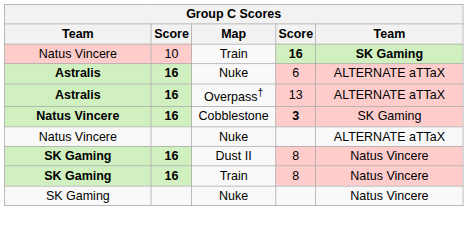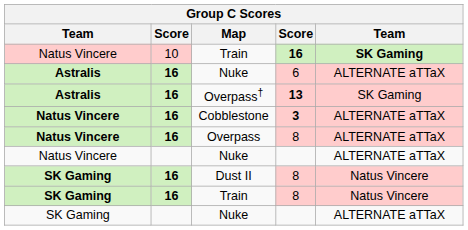 <table class="wikitable" style="text-align: center;">
 <tr>
 <th colspan=5>Group C Scores</th>
 </tr>
 <tr>
 <th width="181px">Team</th>
 <th width="20px">Score</th>
 <th width="100px">Map</th>
 <th width="20px">Score</th>
 <th width="181px">Team</th>
 </tr>
 <tr>
 <td style="background: #FFCCCC;">Natus Vincere</td>
 <td style="background: #FFCCCC;">10</td>
 <td>Train</td>
 <td style="background: #D0F0C0;"><strong>16</strong></td>
 <td style="background: #D0F0C0;"><strong>SK Gaming</strong></td>
 </tr>
 <tr>
 <td style="background: #D0F0C0;"><strong>Astralis</strong></td>
 <td style="background: #D0F0C0;"><strong>16</strong></td>
 <td>Nuke</td>
 <td style="background: #FFCCCC;">6</td>
 <td style="background: #FFCCCC;">ALTERNATE aTTaX</td>
 </tr>
 <tr>
 <td style="background: #D0F0C0;"><strong>Astralis</strong></td>
 <td style="background: #D0F0C0;"><strong>16</strong></td>
 <td>Overpass<sup>†</sup></td>
-<td style="background: #FFCCCC;">13</td>
-<td style="background: #FFCCCC;">ALTERNATE aTTaX</td>
+<td style="background: #FFCCCC;"><strong>13</strong></td>
+<td style="background: #FFCCCC;">SK Gaming</td>
 </tr>
 <tr>
 <td style="background: #D0F0C0;"><strong>Natus Vincere</strong></td>
 <td style="background: #D0F0C0;"><strong>16</strong></td>
 <td>Cobblestone</td>
 <td style="background: #FFCCCC;"><strong>3</strong></td>
-<td style="background: #FFCCCC;">SK Gaming</td>
+<td style="background: #FFCCCC;">ALTERNATE aTTaX</td>
+</tr>
+<tr>
+<td style="background: #D0F0C0;"><strong>Natus Vincere</strong></td>
+<td style="background: #D0F0C0;"><strong>16</strong></td>
+<td>Overpass</td>
+<td style="background: #FFCCCC;">8</td>
+<td style="background: #FFCCCC;">ALTERNATE aTTaX</td>
 </tr>
 <tr>
 <td>Natus Vincere</td>
 <td></td>
 <td>Nuke</td>
 <td></td>
 <td>ALTERNATE aTTaX</td>
 </tr>
 <tr>
 <td style="background: #D0F0C0;"><strong>SK Gaming</strong></td>
 <td style="background: #D0F0C0;"><strong>16</strong></td>
 <td>Dust II</td>
 <td style="background: #FFCCCC;">8</td>
 <td style="background: #FFCCCC;">Natus Vincere</td>
 </tr>
 <tr>
 <td style="background: #D0F0C0;"><strong>SK Gaming</strong></td>
 <td style="background: #D0F0C0;"><strong>16</strong></td>
 <td>Train</td>
 <td style="background: #FFCCCC;">8</td>
 <td style="background: #FFCCCC;">Natus Vincere</td>
 </tr>
 <tr>
 <td>SK Gaming</td>
 <td></td>
 <td>Nuke</td>
 <td></td>
-<td>Natus Vincere</td>
+<td>ALTERNATE aTTaX</td>
 </tr>
 </table>
